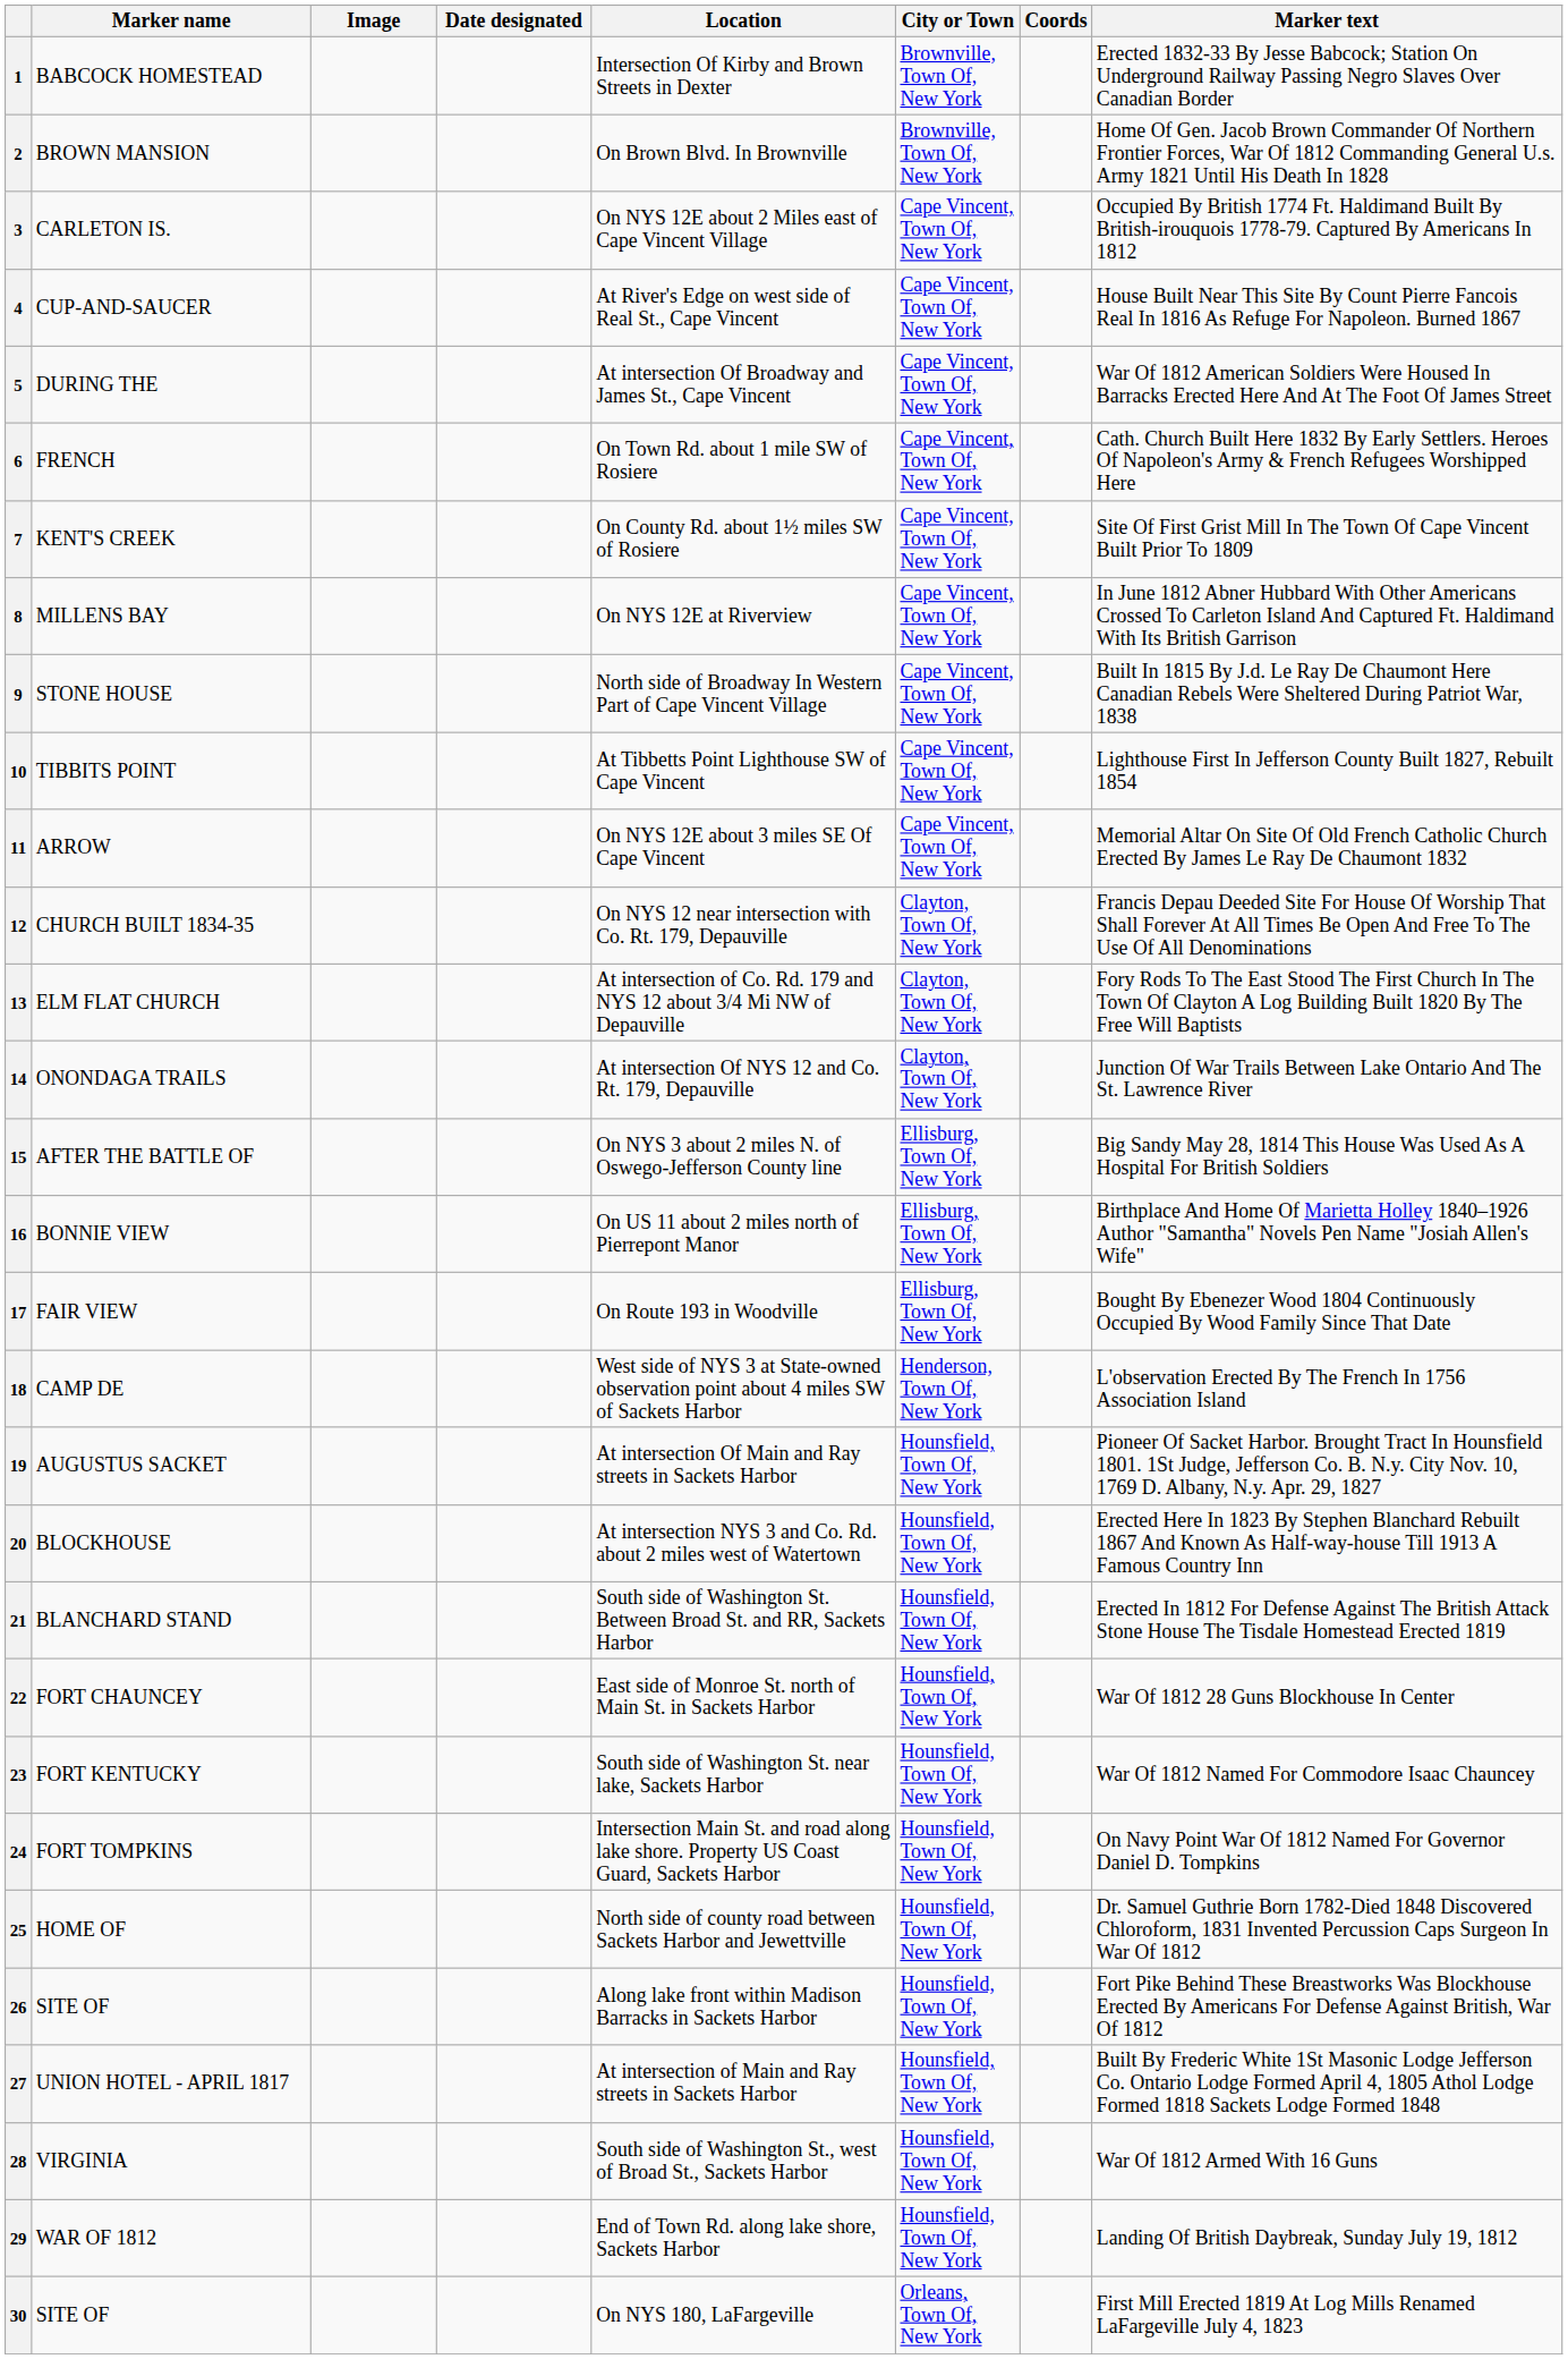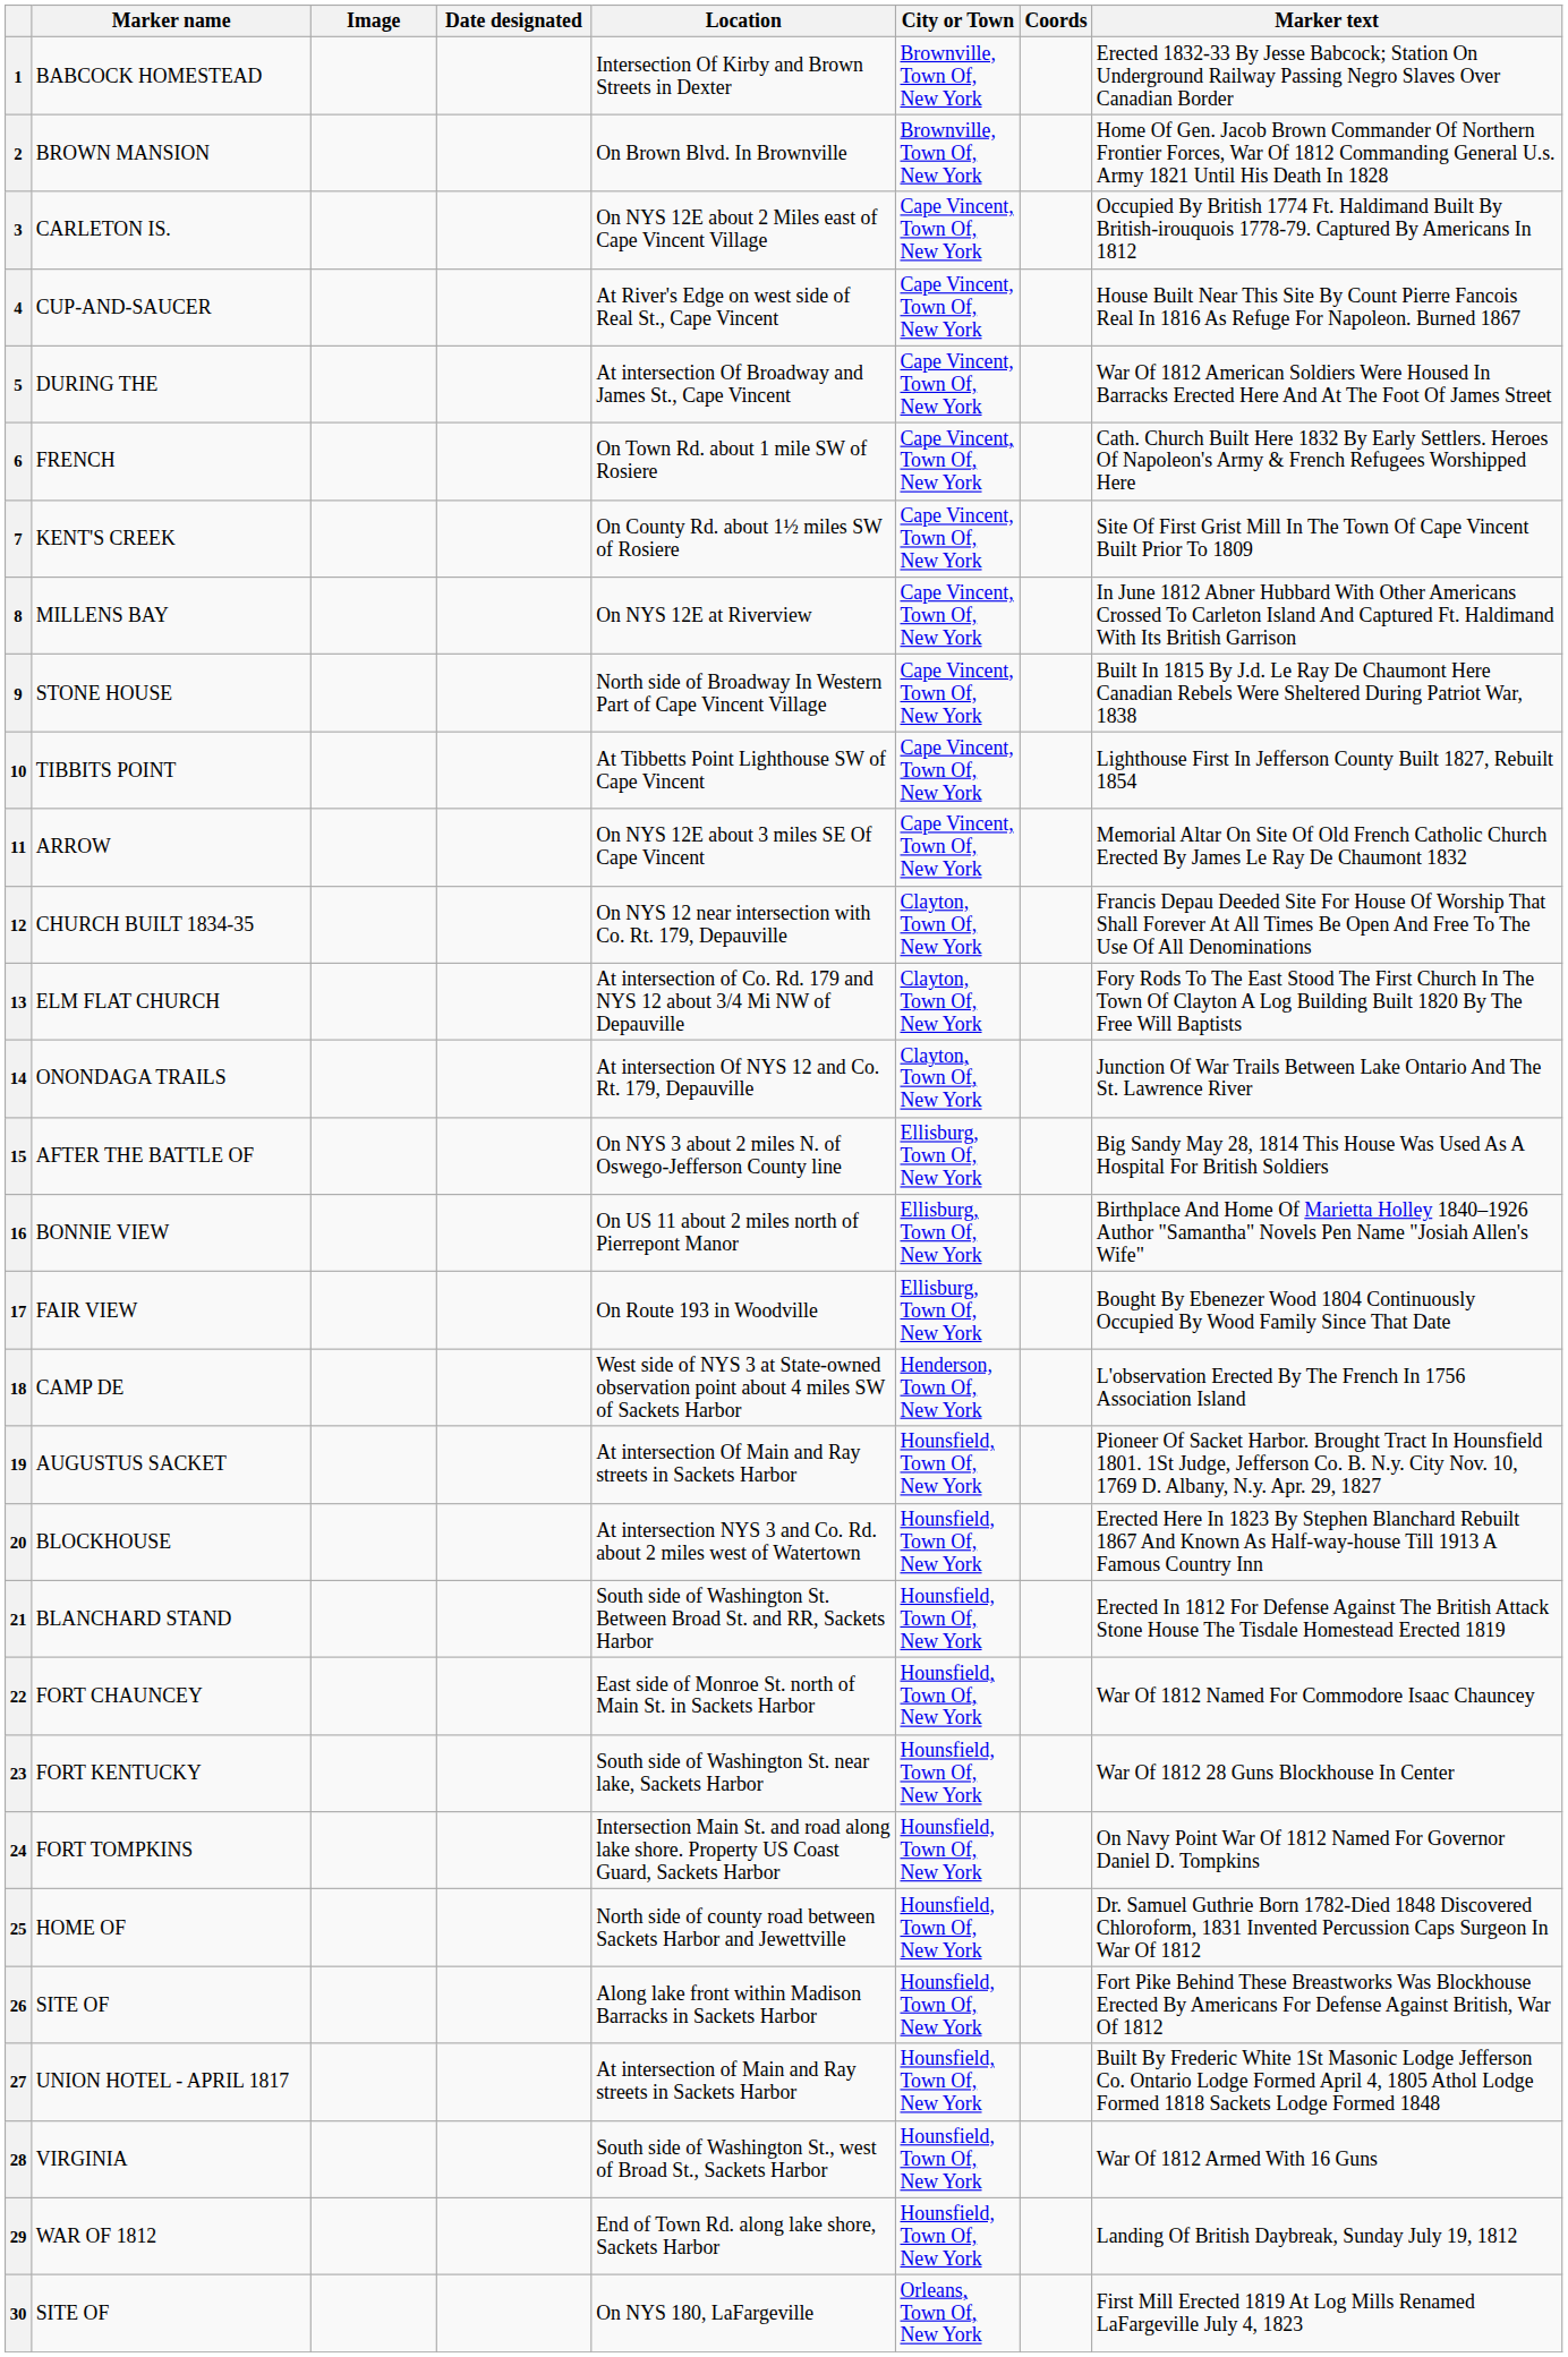 <table class="wikitable sortable" style="width:98%">
 <tr>
 <th></th>
 <th width = 18% ><strong>Marker name</strong></th>
 <th width = 8% class="unsortable" ><strong>Image</strong></th>
 <th width = 10% ><strong>Date designated</strong></th>
 <th><strong>Location</strong></th>
 <th width = 8% ><strong>City or Town</strong></th>
 <th><strong>Coords</strong></th>
 <th class="unsortable" ><strong>Marker text</strong></th>
 </tr>
 <tr ->
 <th><small>1</small></th>
 <td>BABCOCK HOMESTEAD</td>
 <td></td>
 <td></td>
 <td>Intersection Of Kirby and Brown Streets in Dexter</td>
 <td><a href='#'>Brownville, Town Of, New York</a></td>
 <td></td>
 <td>Erected 1832-33 By Jesse Babcock; Station On Underground Railway Passing Negro Slaves Over Canadian Border</td>
 </tr>
 <tr ->
 <th><small>2</small></th>
 <td>BROWN MANSION</td>
 <td></td>
 <td></td>
 <td>On Brown Blvd. In Brownville</td>
 <td><a href='#'>Brownville, Town Of, New York</a></td>
 <td></td>
 <td>Home Of Gen. Jacob Brown Commander Of Northern Frontier Forces, War Of 1812 Commanding General U.s. Army 1821 Until His Death In 1828</td>
 </tr>
 <tr ->
 <th><small>3</small></th>
 <td>CARLETON IS.</td>
 <td></td>
 <td></td>
 <td>On NYS 12E about 2 Miles east of Cape Vincent Village</td>
 <td><a href='#'>Cape Vincent, Town Of, New York</a></td>
 <td></td>
 <td>Occupied By British 1774 Ft. Haldimand Built By British-irouquois 1778-79. Captured By Americans In 1812</td>
 </tr>
 <tr ->
 <th><small>4</small></th>
 <td>CUP-AND-SAUCER</td>
 <td></td>
 <td></td>
 <td>At River's Edge on west side of Real St., Cape Vincent</td>
 <td><a href='#'>Cape Vincent, Town Of, New York</a></td>
 <td></td>
 <td>House Built Near This Site By Count Pierre Fancois Real In 1816 As Refuge For Napoleon. Burned 1867</td>
 </tr>
 <tr ->
 <th><small>5</small></th>
 <td>DURING THE</td>
 <td></td>
 <td></td>
 <td>At intersection Of Broadway and James St., Cape Vincent</td>
 <td><a href='#'>Cape Vincent, Town Of, New York</a></td>
 <td></td>
 <td>War Of 1812 American Soldiers Were Housed In Barracks Erected Here And At The Foot Of James Street</td>
 </tr>
 <tr ->
 <th><small>6</small></th>
 <td>FRENCH</td>
 <td></td>
 <td></td>
 <td>On Town Rd. about 1 mile SW of  Rosiere</td>
 <td><a href='#'>Cape Vincent, Town Of, New York</a></td>
 <td></td>
 <td>Cath. Church Built Here 1832 By Early Settlers. Heroes Of Napoleon's Army & French Refugees Worshipped Here</td>
 </tr>
 <tr ->
 <th><small>7</small></th>
 <td>KENT'S CREEK</td>
 <td></td>
 <td></td>
 <td>On County Rd. about 1½ miles SW of Rosiere</td>
 <td><a href='#'>Cape Vincent, Town Of, New York</a></td>
 <td></td>
 <td>Site Of First Grist Mill In The Town Of Cape Vincent Built Prior To 1809</td>
 </tr>
 <tr ->
 <th><small>8</small></th>
 <td>MILLENS BAY</td>
 <td></td>
 <td></td>
 <td>On NYS 12E at Riverview</td>
 <td><a href='#'>Cape Vincent, Town Of, New York</a></td>
 <td></td>
 <td>In June 1812 Abner Hubbard With Other Americans Crossed To Carleton Island And Captured Ft. Haldimand With Its British Garrison</td>
 </tr>
 <tr ->
 <th><small>9</small></th>
 <td>STONE HOUSE</td>
 <td></td>
 <td></td>
 <td>North side of Broadway In Western Part of Cape Vincent Village</td>
 <td><a href='#'>Cape Vincent, Town Of, New York</a></td>
 <td></td>
 <td>Built In 1815 By J.d. Le Ray De Chaumont Here Canadian Rebels Were Sheltered During Patriot War, 1838</td>
 </tr>
 <tr ->
 <th><small>10</small></th>
 <td>TIBBITS POINT</td>
 <td></td>
 <td></td>
 <td>At Tibbetts Point Lighthouse SW of Cape Vincent</td>
 <td><a href='#'>Cape Vincent, Town Of, New York</a></td>
 <td></td>
 <td>Lighthouse First In Jefferson County Built 1827, Rebuilt 1854</td>
 </tr>
 <tr ->
 <th><small>11</small></th>
 <td>ARROW</td>
 <td></td>
 <td></td>
 <td>On NYS 12E about 3 miles SE Of Cape Vincent</td>
 <td><a href='#'>Cape Vincent, Town Of, New York</a></td>
 <td></td>
 <td>Memorial Altar On Site Of Old French Catholic Church Erected By James Le Ray De Chaumont 1832</td>
 </tr>
 <tr ->
 <th><small>12</small></th>
 <td>CHURCH BUILT 1834-35</td>
 <td></td>
 <td></td>
 <td>On NYS 12 near intersection with Co. Rt. 179, Depauville</td>
 <td><a href='#'>Clayton, Town Of, New York</a></td>
 <td></td>
 <td>Francis Depau Deeded Site For House Of Worship That Shall Forever At All Times Be Open And Free To The Use Of All Denominations</td>
 </tr>
 <tr ->
 <th><small>13</small></th>
 <td>ELM FLAT CHURCH</td>
 <td></td>
 <td></td>
 <td>At intersection of Co. Rd. 179 and NYS 12 about 3/4 Mi NW of Depauville</td>
 <td><a href='#'>Clayton, Town Of, New York</a></td>
 <td></td>
 <td>Fory Rods To The East Stood The First Church In The Town Of Clayton A Log Building Built 1820 By The Free Will Baptists</td>
 </tr>
 <tr ->
 <th><small>14</small></th>
 <td>ONONDAGA TRAILS</td>
 <td></td>
 <td></td>
 <td>At intersection Of NYS 12 and Co. Rt. 179, Depauville</td>
 <td><a href='#'>Clayton, Town Of, New York</a></td>
 <td></td>
 <td>Junction Of War Trails Between Lake Ontario And The St. Lawrence River</td>
 </tr>
 <tr ->
 <th><small>15</small></th>
 <td>AFTER THE BATTLE OF</td>
 <td></td>
 <td></td>
 <td>On NYS 3 about 2 miles N. of Oswego-Jefferson County line</td>
 <td><a href='#'>Ellisburg, Town Of, New York</a></td>
 <td></td>
 <td>Big Sandy May 28, 1814 This House Was Used As A Hospital For British Soldiers</td>
 </tr>
 <tr ->
 <th><small>16</small></th>
 <td>BONNIE VIEW</td>
 <td></td>
 <td></td>
 <td>On US 11 about 2 miles north of Pierrepont Manor</td>
 <td><a href='#'>Ellisburg, Town Of, New York</a></td>
 <td></td>
 <td>Birthplace And Home Of <a href='#'>Marietta Holley</a> 1840–1926 Author "Samantha" Novels Pen Name "Josiah Allen's Wife"</td>
 </tr>
 <tr ->
 <th><small>17</small></th>
 <td>FAIR VIEW</td>
 <td></td>
 <td></td>
 <td>On Route 193 in Woodville</td>
 <td><a href='#'>Ellisburg, Town Of, New York</a></td>
 <td></td>
 <td>Bought By Ebenezer Wood 1804 Continuously Occupied By Wood Family Since That Date</td>
 </tr>
 <tr ->
 <th><small>18</small></th>
 <td>CAMP DE</td>
 <td></td>
 <td></td>
 <td>West side of NYS 3 at State-owned observation point about 4 miles SW of Sackets Harbor</td>
 <td><a href='#'>Henderson, Town Of, New York</a></td>
 <td></td>
 <td>L'observation Erected By The French In 1756 Association Island</td>
 </tr>
 <tr ->
 <th><small>19</small></th>
 <td>AUGUSTUS SACKET</td>
 <td></td>
 <td></td>
 <td>At intersection Of Main and Ray streets in Sackets Harbor</td>
 <td><a href='#'>Hounsfield, Town Of, New York</a></td>
 <td></td>
 <td>Pioneer Of Sacket Harbor. Brought Tract In Hounsfield 1801. 1St Judge, Jefferson Co. B. N.y. City Nov. 10, 1769 D. Albany, N.y. Apr. 29, 1827</td>
 </tr>
 <tr ->
 <th><small>20</small></th>
 <td>BLOCKHOUSE</td>
 <td></td>
 <td></td>
 <td>At intersection NYS 3 and Co. Rd. about 2 miles west of Watertown</td>
 <td><a href='#'>Hounsfield, Town Of, New York</a></td>
 <td></td>
 <td>Erected Here In 1823 By Stephen Blanchard Rebuilt 1867 And Known As Half-way-house Till 1913 A Famous Country Inn</td>
 </tr>
 <tr ->
 <th><small>21</small></th>
 <td>BLANCHARD STAND</td>
 <td></td>
 <td></td>
 <td>South side of Washington St. Between Broad St. and RR, Sackets Harbor</td>
 <td><a href='#'>Hounsfield, Town Of, New York</a></td>
 <td></td>
 <td>Erected In 1812 For Defense Against The British Attack Stone House The Tisdale Homestead Erected 1819</td>
 </tr>
 <tr ->
 <th><small>22</small></th>
 <td>FORT CHAUNCEY</td>
 <td></td>
 <td></td>
 <td>East side of Monroe St. north of Main St. in Sackets Harbor</td>
 <td><a href='#'>Hounsfield, Town Of, New York</a></td>
 <td></td>
-<td>War Of 1812 28 Guns Blockhouse In Center</td>
+<td>War Of 1812 Named For Commodore Isaac Chauncey</td>
 </tr>
 <tr ->
 <th><small>23</small></th>
 <td>FORT KENTUCKY</td>
 <td></td>
 <td></td>
 <td>South side of Washington St. near lake, Sackets Harbor</td>
 <td><a href='#'>Hounsfield, Town Of, New York</a></td>
 <td></td>
-<td>War Of 1812 Named For Commodore Isaac Chauncey</td>
+<td>War Of 1812 28 Guns Blockhouse In Center</td>
 </tr>
 <tr ->
 <th><small>24</small></th>
 <td>FORT TOMPKINS</td>
 <td></td>
 <td></td>
 <td>Intersection Main St. and road along lake shore. Property US Coast Guard, Sackets Harbor</td>
 <td><a href='#'>Hounsfield, Town Of, New York</a></td>
 <td></td>
 <td>On Navy Point War Of 1812 Named For Governor Daniel D. Tompkins</td>
 </tr>
 <tr ->
 <th><small>25</small></th>
 <td>HOME OF</td>
 <td></td>
 <td></td>
 <td>North side of county road between Sackets Harbor and Jewettville</td>
 <td><a href='#'>Hounsfield, Town Of, New York</a></td>
 <td></td>
 <td>Dr. Samuel Guthrie Born 1782-Died 1848 Discovered Chloroform, 1831 Invented Percussion Caps Surgeon In War Of 1812</td>
 </tr>
 <tr ->
 <th><small>26</small></th>
 <td>SITE OF</td>
 <td></td>
 <td></td>
 <td>Along lake front within Madison Barracks in Sackets Harbor</td>
 <td><a href='#'>Hounsfield, Town Of, New York</a></td>
 <td></td>
 <td>Fort Pike Behind These Breastworks Was Blockhouse Erected By Americans For Defense Against British, War Of 1812</td>
 </tr>
 <tr ->
 <th><small>27</small></th>
 <td>UNION HOTEL - APRIL 1817</td>
 <td></td>
 <td></td>
 <td>At intersection of Main and Ray streets in Sackets Harbor</td>
 <td><a href='#'>Hounsfield, Town Of, New York</a></td>
 <td></td>
 <td>Built By Frederic White 1St Masonic Lodge Jefferson Co. Ontario Lodge Formed April 4, 1805 Athol Lodge Formed 1818 Sackets Lodge Formed 1848</td>
 </tr>
 <tr ->
 <th><small>28</small></th>
 <td>VIRGINIA</td>
 <td></td>
 <td></td>
 <td>South side of Washington St., west of Broad St., Sackets Harbor</td>
 <td><a href='#'>Hounsfield, Town Of, New York</a></td>
 <td></td>
 <td>War Of 1812 Armed With 16 Guns</td>
 </tr>
 <tr ->
 <th><small>29</small></th>
 <td>WAR OF 1812</td>
 <td></td>
 <td></td>
 <td>End of Town Rd. along lake shore, Sackets Harbor</td>
 <td><a href='#'>Hounsfield, Town Of, New York</a></td>
 <td></td>
 <td>Landing Of British Daybreak, Sunday July 19, 1812</td>
 </tr>
 <tr ->
 <th><small>30</small></th>
 <td>SITE OF</td>
 <td></td>
 <td></td>
 <td>On NYS 180, LaFargeville</td>
 <td><a href='#'>Orleans, Town Of, New York</a></td>
 <td></td>
 <td>First Mill Erected 1819 At Log Mills Renamed LaFargeville July 4, 1823</td>
 </tr>
 <tr ->
 </tr>
 </table>
